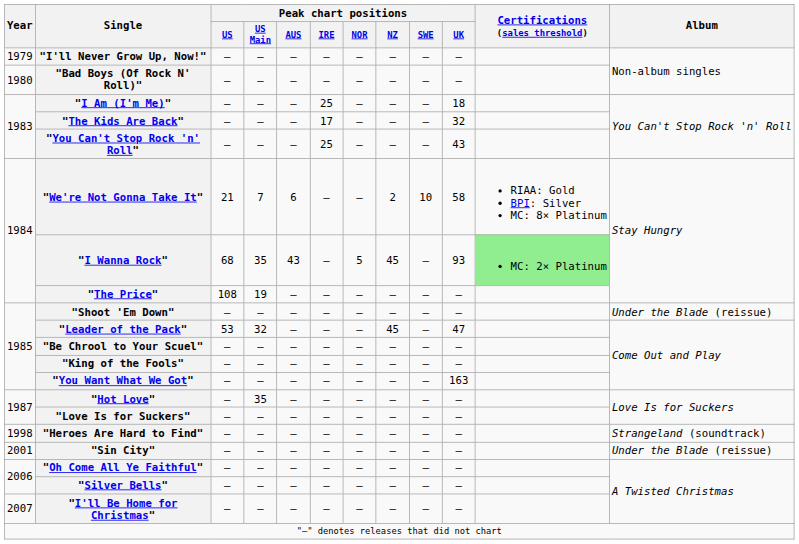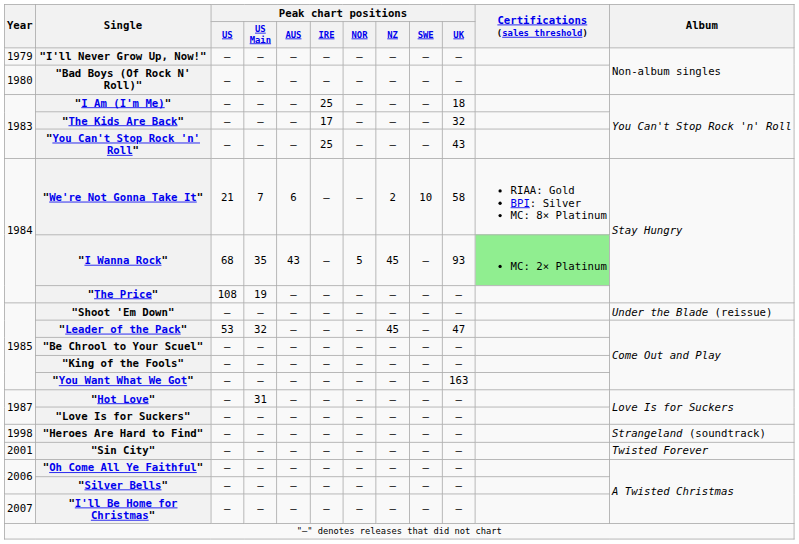 <table class="wikitable plainrowheaders" style="text-align:center;">
 <tr>
 <th rowspan="2">Year</th>
 <th rowspan="2" style="width:16em;">Single</th>
 <th colspan="8">Peak chart positions</th>
 <th rowspan="2"><a href='#'>Certifications</a><br><small>(<a href='#'>sales threshold</a>)</small></th>
 <th rowspan="2">Album</th>
 </tr>
 <tr style="font-size:smaller;">
 <th style="width:35px;"><a href='#'>US</a></th>
 <th style="width:35px;"><a href='#'>US<br>Main</a></th>
 <th style="width:35px;"><a href='#'>AUS</a></th>
 <th style="width:35px;"><a href='#'>IRE</a></th>
 <th style="width:35px;"><a href='#'>NOR</a></th>
 <th style="width:35px;"><a href='#'>NZ</a></th>
 <th style="width:35px;"><a href='#'>SWE</a></th>
 <th style="width:35px;"><a href='#'>UK</a></th>
 </tr>
 <tr>
 <td>1979</td>
 <th scope="row">"I'll Never Grow Up, Now!"</th>
 <td>—</td>
 <td>—</td>
 <td>—</td>
 <td>—</td>
 <td>—</td>
 <td>—</td>
 <td>—</td>
 <td>—</td>
 <td></td>
 <td style="text-align:left;" rowspan="2">Non-album singles</td>
 </tr>
 <tr>
 <td>1980</td>
 <th scope="row">"Bad Boys (Of Rock N' Roll)"</th>
 <td>—</td>
 <td>—</td>
 <td>—</td>
 <td>—</td>
 <td>—</td>
 <td>—</td>
 <td>—</td>
 <td>—</td>
 <td></td>
 </tr>
 <tr>
 <td rowspan="3">1983</td>
 <th scope="row">"<a href='#'>I Am (I'm Me)</a>"</th>
 <td>—</td>
 <td>—</td>
 <td>—</td>
 <td>25</td>
 <td>—</td>
 <td>—</td>
 <td>—</td>
 <td>18</td>
 <td></td>
 <td style="text-align:left;" rowspan="3"><em>You Can't Stop Rock 'n' Roll</em></td>
 </tr>
 <tr>
 <th scope="row">"<a href='#'>The Kids Are Back</a>"</th>
 <td>—</td>
 <td>—</td>
 <td>—</td>
 <td>17</td>
 <td>—</td>
 <td>—</td>
 <td>—</td>
 <td>32</td>
 <td></td>
 </tr>
 <tr>
 <th scope="row">"<a href='#'>You Can't Stop Rock 'n' Roll</a>"</th>
 <td>—</td>
 <td>—</td>
 <td>—</td>
 <td>25</td>
 <td>—</td>
 <td>—</td>
 <td>—</td>
 <td>43</td>
 <td></td>
 </tr>
 <tr>
 <td rowspan="3">1984</td>
 <th scope="row">"<a href='#'>We're Not Gonna Take It</a>"</th>
 <td>21</td>
 <td>7</td>
 <td>6</td>
 <td>—</td>
 <td>—</td>
 <td>2</td>
 <td>10</td>
 <td>58</td>
 <td style="text-align:left;"><br><ul><li>RIAA: Gold</li><li><a href='#'>BPI</a>: Silver</li><li>MC: 8× Platinum</li></ul></td>
 <td style="text-align:left;" rowspan="3"><em>Stay Hungry</em></td>
 </tr>
 <tr>
 <th scope="row">"<a href='#'>I Wanna Rock</a>"</th>
 <td>68</td>
 <td>35</td>
 <td>43</td>
 <td>—</td>
 <td>5</td>
 <td>45</td>
 <td>—</td>
 <td>93</td>
 <td style="background: lightgreen;"><br><ul><li>MC: 2× Platinum</li></ul></td>
 </tr>
 <tr>
 <th scope="row">"<a href='#'>The Price</a>"</th>
 <td>108</td>
 <td>19</td>
 <td>—</td>
 <td>—</td>
 <td>—</td>
 <td>—</td>
 <td>—</td>
 <td>—</td>
 <td></td>
 </tr>
 <tr>
 <td rowspan="5">1985</td>
 <th scope="row">"Shoot 'Em Down"</th>
 <td>—</td>
 <td>—</td>
 <td>—</td>
 <td>—</td>
 <td>—</td>
 <td>—</td>
 <td>—</td>
 <td>—</td>
 <td></td>
 <td style="text-align:left;"><em>Under the Blade</em> (reissue)</td>
 </tr>
 <tr>
 <th scope="row">"<a href='#'>Leader of the Pack</a>"</th>
 <td>53</td>
 <td>32</td>
 <td>—</td>
 <td>—</td>
 <td>—</td>
 <td>45</td>
 <td>—</td>
 <td>47</td>
 <td></td>
 <td style="text-align:left;" rowspan="4"><em>Come Out and Play</em></td>
 </tr>
 <tr>
 <th scope="row">"Be Chrool to Your Scuel"</th>
 <td>—</td>
 <td>—</td>
 <td>—</td>
 <td>—</td>
 <td>—</td>
 <td>—</td>
 <td>—</td>
 <td>—</td>
 <td></td>
 </tr>
 <tr>
 <th scope="row">"King of the Fools"</th>
 <td>—</td>
 <td>—</td>
 <td>—</td>
 <td>—</td>
 <td>—</td>
 <td>—</td>
 <td>—</td>
 <td>—</td>
 <td></td>
 </tr>
 <tr>
 <th scope="row">"<a href='#'>You Want What We Got</a>"</th>
 <td>—</td>
 <td>—</td>
 <td>—</td>
 <td>—</td>
 <td>—</td>
 <td>—</td>
 <td>—</td>
 <td>163</td>
 <td></td>
 </tr>
 <tr>
 <td rowspan="2">1987</td>
 <th scope="row">"<a href='#'>Hot Love</a>"</th>
 <td>—</td>
-<td>35</td>
+<td>31</td>
 <td>—</td>
 <td>—</td>
 <td>—</td>
 <td>—</td>
 <td>—</td>
 <td>—</td>
 <td></td>
 <td style="text-align:left;" rowspan="2"><em>Love Is for Suckers</em></td>
 </tr>
 <tr>
 <th scope="row">"Love Is for Suckers"</th>
 <td>—</td>
 <td>—</td>
 <td>—</td>
 <td>—</td>
 <td>—</td>
 <td>—</td>
 <td>—</td>
 <td>—</td>
 <td></td>
 </tr>
 <tr>
 <td>1998</td>
 <th scope="row">"Heroes Are Hard to Find"</th>
 <td>—</td>
 <td>—</td>
 <td>—</td>
 <td>—</td>
 <td>—</td>
 <td>—</td>
 <td>—</td>
 <td>—</td>
 <td></td>
 <td style="text-align:left;"><em>Strangeland</em> (soundtrack)</td>
 </tr>
 <tr>
 <td>2001</td>
 <th scope="row">"Sin City"</th>
 <td>—</td>
 <td>—</td>
 <td>—</td>
 <td>—</td>
 <td>—</td>
 <td>—</td>
 <td>—</td>
 <td>—</td>
 <td></td>
-<td style="text-align:left;"><em>Under the Blade</em> (reissue)</td>
+<td style="text-align:left;"><em>Twisted Forever</em></td>
 </tr>
 <tr>
 <td rowspan="2">2006</td>
 <th scope="row">"<a href='#'>Oh Come All Ye Faithful</a>"</th>
 <td>—</td>
 <td>—</td>
 <td>—</td>
 <td>—</td>
 <td>—</td>
 <td>—</td>
 <td>—</td>
 <td>—</td>
 <td></td>
 <td style="text-align:left;" rowspan="3"><em>A Twisted Christmas</em></td>
 </tr>
 <tr>
 <th scope="row">"<a href='#'>Silver Bells</a>"</th>
 <td>—</td>
 <td>—</td>
 <td>—</td>
 <td>—</td>
 <td>—</td>
 <td>—</td>
 <td>—</td>
 <td>—</td>
 <td></td>
 </tr>
 <tr>
 <td>2007</td>
 <th scope="row">"<a href='#'>I'll Be Home for Christmas</a>"</th>
 <td>—</td>
 <td>—</td>
 <td>—</td>
 <td>—</td>
 <td>—</td>
 <td>—</td>
 <td>—</td>
 <td>—</td>
 <td></td>
 </tr>
 <tr>
 <td colspan="15" style="font-size:8pt">"—" denotes releases that did not chart</td>
 </tr>
 </table>
